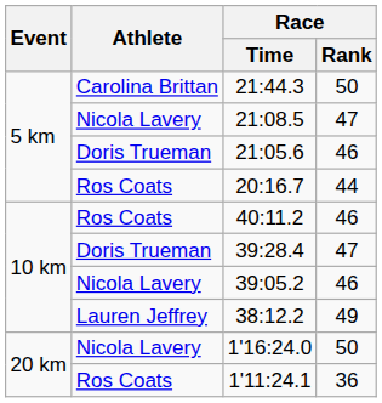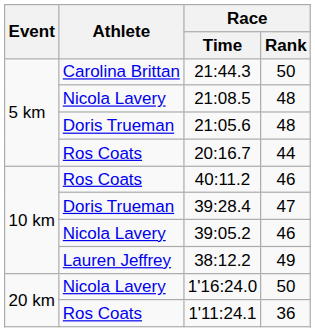 <table class="wikitable" border="1" style="font-size:90%">
 <tr>
 <th rowspan=2>Event</th>
 <th rowspan=2>Athlete</th>
 <th colspan=2>Race</th>
 </tr>
 <tr>
 <th>Time</th>
 <th>Rank</th>
 </tr>
 <tr>
 <td rowspan=4>5 km</td>
 <td><a href='#'>Carolina Brittan</a></td>
 <td align=center>21:44.3</td>
 <td align=center>50</td>
 </tr>
 <tr>
 <td><a href='#'>Nicola Lavery</a></td>
 <td align=center>21:08.5</td>
-<td align=center>47</td>
+<td align=center>48</td>
 </tr>
 <tr>
 <td><a href='#'>Doris Trueman</a></td>
 <td align=center>21:05.6</td>
-<td align=center>46</td>
+<td align=center>48</td>
 </tr>
 <tr>
 <td><a href='#'>Ros Coats</a></td>
 <td align=center>20:16.7</td>
 <td align=center>44</td>
 </tr>
 <tr>
 <td rowspan=4>10 km</td>
 <td><a href='#'>Ros Coats</a></td>
 <td align=center>40:11.2</td>
 <td align=center>46</td>
 </tr>
 <tr>
 <td><a href='#'>Doris Trueman</a></td>
 <td align=center>39:28.4</td>
 <td align=center>47</td>
 </tr>
 <tr>
 <td><a href='#'>Nicola Lavery</a></td>
 <td align=center>39:05.2</td>
 <td align=center>46</td>
 </tr>
 <tr>
 <td><a href='#'>Lauren Jeffrey</a></td>
 <td align=center>38:12.2</td>
 <td align=center>49</td>
 </tr>
 <tr>
 <td rowspan=2>20 km</td>
 <td><a href='#'>Nicola Lavery</a></td>
 <td align=center>1'16:24.0</td>
 <td align=center>50</td>
 </tr>
 <tr>
 <td><a href='#'>Ros Coats</a></td>
 <td align=center>1'11:24.1</td>
 <td align=center>36</td>
 </tr>
 </table>
